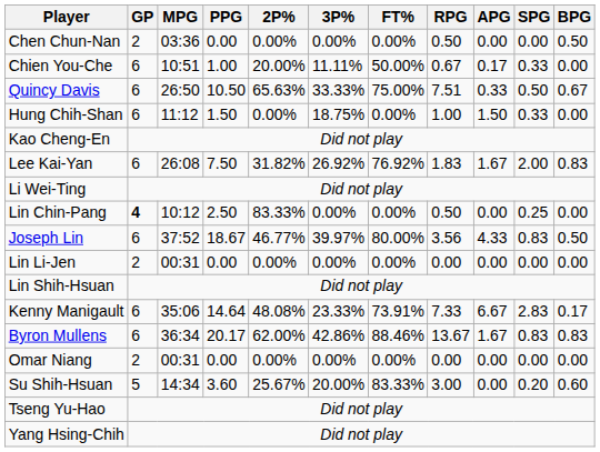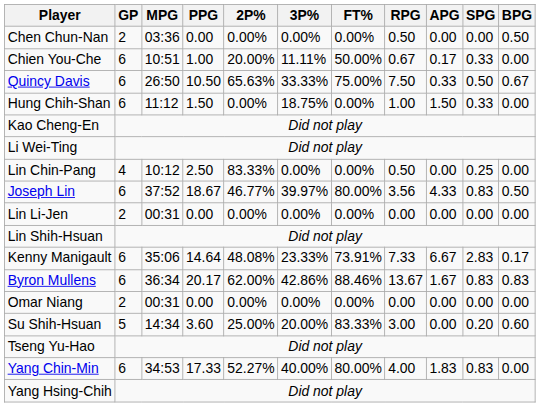 <table class="wikitable">
 <tr>
 <th>Player</th>
 <th>GP</th>
 <th>MPG</th>
 <th>PPG</th>
 <th>2P%</th>
 <th>3P%</th>
 <th>FT%</th>
 <th>RPG</th>
 <th>APG</th>
 <th>SPG</th>
 <th>BPG</th>
 </tr>
 <tr>
 <td>Chen Chun-Nan</td>
 <td>2</td>
 <td>03:36</td>
 <td>0.00</td>
 <td>0.00%</td>
 <td>0.00%</td>
 <td>0.00%</td>
 <td>0.50</td>
 <td>0.00</td>
 <td>0.00</td>
 <td>0.50</td>
 </tr>
 <tr>
 <td>Chien You-Che</td>
 <td>6</td>
 <td>10:51</td>
 <td>1.00</td>
 <td>20.00%</td>
 <td>11.11%</td>
 <td>50.00%</td>
 <td>0.67</td>
 <td>0.17</td>
 <td>0.33</td>
 <td>0.00</td>
 </tr>
 <tr>
 <td><a href='#'>Quincy Davis</a></td>
 <td>6</td>
 <td>26:50</td>
 <td>10.50</td>
 <td>65.63%</td>
 <td>33.33%</td>
 <td>75.00%</td>
-<td>7.51</td>
+<td>7.50</td>
 <td>0.33</td>
 <td>0.50</td>
 <td>0.67</td>
 </tr>
 <tr>
 <td>Hung Chih-Shan</td>
 <td>6</td>
 <td>11:12</td>
 <td>1.50</td>
 <td>0.00%</td>
 <td>18.75%</td>
 <td>0.00%</td>
 <td>1.00</td>
 <td>1.50</td>
 <td>0.33</td>
 <td>0.00</td>
 </tr>
 <tr>
 <td>Kao Cheng-En</td>
 <td colspan=10 align=center><em>Did not play</em></td>
 </tr>
 <tr>
-<td>Lee Kai-Yan</td>
-<td>6</td>
-<td>26:08</td>
-<td>7.50</td>
-<td>31.82%</td>
-<td>26.92%</td>
-<td>76.92%</td>
-<td>1.83</td>
-<td>1.67</td>
-<td>2.00</td>
-<td>0.83</td>
-</tr>
-<tr>
 <td>Li Wei-Ting</td>
 <td colspan=10 align=center><em>Did not play</em></td>
 </tr>
 <tr>
 <td>Lin Chin-Pang</td>
-<td><strong>4</strong></td>
+<td>4</td>
 <td>10:12</td>
 <td>2.50</td>
 <td>83.33%</td>
 <td>0.00%</td>
 <td>0.00%</td>
 <td>0.50</td>
 <td>0.00</td>
 <td>0.25</td>
 <td>0.00</td>
 </tr>
 <tr>
 <td><a href='#'>Joseph Lin</a></td>
 <td>6</td>
 <td>37:52</td>
 <td>18.67</td>
 <td>46.77%</td>
 <td>39.97%</td>
 <td>80.00%</td>
 <td>3.56</td>
 <td>4.33</td>
 <td>0.83</td>
 <td>0.50</td>
 </tr>
 <tr>
 <td>Lin Li-Jen</td>
 <td>2</td>
 <td>00:31</td>
 <td>0.00</td>
 <td>0.00%</td>
 <td>0.00%</td>
 <td>0.00%</td>
 <td>0.00</td>
 <td>0.00</td>
 <td>0.00</td>
 <td>0.00</td>
 </tr>
 <tr>
 <td>Lin Shih-Hsuan</td>
 <td colspan=10 align=center><em>Did not play</em></td>
 </tr>
 <tr>
 <td>Kenny Manigault</td>
 <td>6</td>
 <td>35:06</td>
 <td>14.64</td>
 <td>48.08%</td>
 <td>23.33%</td>
 <td>73.91%</td>
 <td>7.33</td>
 <td>6.67</td>
 <td>2.83</td>
 <td>0.17</td>
 </tr>
 <tr>
 <td><a href='#'>Byron Mullens</a></td>
 <td>6</td>
 <td>36:34</td>
 <td>20.17</td>
 <td>62.00%</td>
 <td>42.86%</td>
 <td>88.46%</td>
 <td>13.67</td>
 <td>1.67</td>
 <td>0.83</td>
 <td>0.83</td>
 </tr>
 <tr>
 <td>Omar Niang</td>
 <td>2</td>
 <td>00:31</td>
 <td>0.00</td>
 <td>0.00%</td>
 <td>0.00%</td>
 <td>0.00%</td>
 <td>0.00</td>
 <td>0.00</td>
 <td>0.00</td>
 <td>0.00</td>
 </tr>
 <tr>
 <td>Su Shih-Hsuan</td>
 <td>5</td>
 <td>14:34</td>
 <td>3.60</td>
-<td>25.67%</td>
+<td>25.00%</td>
 <td>20.00%</td>
 <td>83.33%</td>
 <td>3.00</td>
 <td>0.00</td>
 <td>0.20</td>
 <td>0.60</td>
 </tr>
 <tr>
 <td>Tseng Yu-Hao</td>
 <td colspan=10 align=center><em>Did not play</em></td>
 </tr>
 <tr>
+<td><a href='#'>Yang Chin-Min</a></td>
+<td>6</td>
+<td>34:53</td>
+<td>17.33</td>
+<td>52.27%</td>
+<td>40.00%</td>
+<td>80.00%</td>
+<td>4.00</td>
+<td>1.83</td>
+<td>0.83</td>
+<td>0.00</td>
+</tr>
+<tr>
 <td>Yang Hsing-Chih</td>
 <td colspan=10 align=center><em>Did not play</em></td>
 </tr>
 </table>
